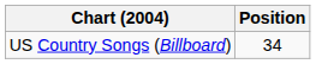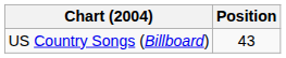 <table class="wikitable sortable">
 <tr>
 <th scope="col">Chart (2004)</th>
 <th scope="col">Position</th>
 </tr>
 <tr>
 <td>US <a href='#'>Country Songs</a> (<em><a href='#'>Billboard</a></em>)</td>
-<td align="center">34</td>
+<td align="center">43</td>
 </tr>
 </table>
